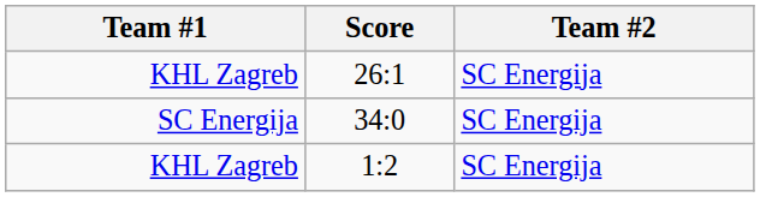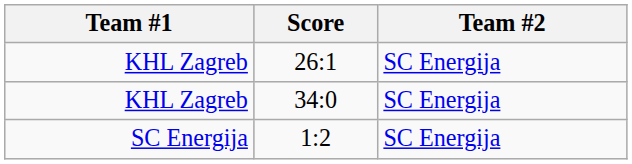 <table class="wikitable" style="text-align: center;">
 <tr>
 <th width=22%>Team #1</th>
 <th width=11%>Score</th>
 <th width=22%>Team #2</th>
 </tr>
 <tr>
 <td style="text-align: right;"><a href='#'>KHL Zagreb</a> </td>
 <td>26:1</td>
 <td style="text-align: left;"> <a href='#'>SC Energija</a></td>
 </tr>
 <tr>
-<td style="text-align: right;"><a href='#'>SC Energija</a> </td>
+<td style="text-align: right;"><a href='#'>KHL Zagreb</a> </td>
 <td>34:0</td>
 <td style="text-align: left;"> <a href='#'>SC Energija</a></td>
 </tr>
 <tr>
-<td style="text-align: right;"><a href='#'>KHL Zagreb</a> </td>
+<td style="text-align: right;"><a href='#'>SC Energija</a> </td>
 <td>1:2</td>
 <td style="text-align: left;"> <a href='#'>SC Energija</a></td>
 </tr>
 </table>
